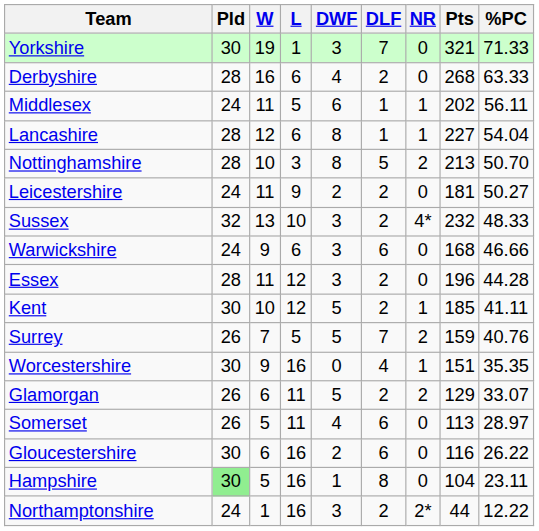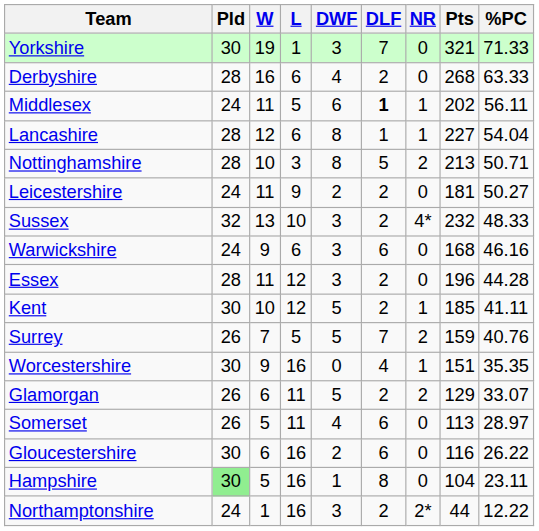 <table class="wikitable" style="text-align:center;">
 <tr>
 <th width=175>Team</th>
 <th width=20 abbr="Played">Pld</th>
 <th width=20 abbr="Won"><a href='#'>W</a></th>
 <th width=20 abbr="Lost"><a href='#'>L</a></th>
 <th width=20 abbr="Drawn"><a href='#'>DWF</a></th>
 <th width=20 abbr="Drawn"><a href='#'>DLF</a></th>
 <th width=20 abbr="No Result"><a href='#'>NR</a></th>
 <th width=20 abbr="Points">Pts</th>
 <th width=40 abbr="Percentage of possible points">%PC</th>
 </tr>
 <tr style="background:#ccffcc;">
 <td style="text-align:left;"><a href='#'>Yorkshire</a></td>
 <td>30</td>
 <td>19</td>
 <td>1</td>
 <td>3</td>
 <td>7</td>
 <td>0</td>
 <td>321</td>
 <td>71.33</td>
 </tr>
 <tr>
 <td style="text-align:left;"><a href='#'>Derbyshire</a></td>
 <td>28</td>
 <td>16</td>
 <td>6</td>
 <td>4</td>
 <td>2</td>
 <td>0</td>
 <td>268</td>
 <td>63.33</td>
 </tr>
 <tr>
 <td style="text-align:left;"><a href='#'>Middlesex</a></td>
 <td>24</td>
 <td>11</td>
 <td>5</td>
 <td>6</td>
-<td>1</td>
+<td><strong>1</strong></td>
 <td>1</td>
 <td>202</td>
 <td>56.11</td>
 </tr>
 <tr>
 <td style="text-align:left;"><a href='#'>Lancashire</a></td>
 <td>28</td>
 <td>12</td>
 <td>6</td>
 <td>8</td>
 <td>1</td>
 <td>1</td>
 <td>227</td>
 <td>54.04</td>
 </tr>
 <tr>
 <td style="text-align:left;"><a href='#'>Nottinghamshire</a></td>
 <td>28</td>
 <td>10</td>
 <td>3</td>
 <td>8</td>
 <td>5</td>
 <td>2</td>
 <td>213</td>
-<td>50.70</td>
+<td>50.71</td>
 </tr>
 <tr>
 <td style="text-align:left;"><a href='#'>Leicestershire</a></td>
 <td>24</td>
 <td>11</td>
 <td>9</td>
 <td>2</td>
 <td>2</td>
 <td>0</td>
 <td>181</td>
 <td>50.27</td>
 </tr>
 <tr>
 <td style="text-align:left;"><a href='#'>Sussex</a></td>
 <td>32</td>
 <td>13</td>
 <td>10</td>
 <td>3</td>
 <td>2</td>
 <td>4*</td>
 <td>232</td>
 <td>48.33</td>
 </tr>
 <tr>
 <td style="text-align:left;"><a href='#'>Warwickshire</a></td>
 <td>24</td>
 <td>9</td>
 <td>6</td>
 <td>3</td>
 <td>6</td>
 <td>0</td>
 <td>168</td>
-<td>46.66</td>
+<td>46.16</td>
 </tr>
 <tr>
 <td style="text-align:left;"><a href='#'>Essex</a></td>
 <td>28</td>
 <td>11</td>
 <td>12</td>
 <td>3</td>
 <td>2</td>
 <td>0</td>
 <td>196</td>
 <td>44.28</td>
 </tr>
 <tr>
 <td style="text-align:left;"><a href='#'>Kent</a></td>
 <td>30</td>
 <td>10</td>
 <td>12</td>
 <td>5</td>
 <td>2</td>
 <td>1</td>
 <td>185</td>
 <td>41.11</td>
 </tr>
 <tr>
 <td style="text-align:left;"><a href='#'>Surrey</a></td>
 <td>26</td>
 <td>7</td>
 <td>5</td>
 <td>5</td>
 <td>7</td>
 <td>2</td>
 <td>159</td>
 <td>40.76</td>
 </tr>
 <tr>
 <td style="text-align:left;"><a href='#'>Worcestershire</a></td>
 <td>30</td>
 <td>9</td>
 <td>16</td>
 <td>0</td>
 <td>4</td>
 <td>1</td>
 <td>151</td>
 <td>35.35</td>
 </tr>
 <tr>
 <td style="text-align:left;"><a href='#'>Glamorgan</a></td>
 <td>26</td>
 <td>6</td>
 <td>11</td>
 <td>5</td>
 <td>2</td>
 <td>2</td>
 <td>129</td>
 <td>33.07</td>
 </tr>
 <tr>
 <td style="text-align:left;"><a href='#'>Somerset</a></td>
 <td>26</td>
 <td>5</td>
 <td>11</td>
 <td>4</td>
 <td>6</td>
 <td>0</td>
 <td>113</td>
 <td>28.97</td>
 </tr>
 <tr>
 <td style="text-align:left;"><a href='#'>Gloucestershire</a></td>
 <td>30</td>
 <td>6</td>
 <td>16</td>
 <td>2</td>
 <td>6</td>
 <td>0</td>
 <td>116</td>
 <td>26.22</td>
 </tr>
 <tr>
 <td style="text-align:left;"><a href='#'>Hampshire</a></td>
 <td style="background: lightgreen;">30</td>
 <td>5</td>
 <td>16</td>
 <td>1</td>
 <td>8</td>
 <td>0</td>
 <td>104</td>
 <td>23.11</td>
 </tr>
 <tr>
 <td style="text-align:left;"><a href='#'>Northamptonshire</a></td>
 <td>24</td>
 <td>1</td>
 <td>16</td>
 <td>3</td>
 <td>2</td>
 <td>2*</td>
 <td>44</td>
 <td>12.22</td>
 </tr>
 </table>
